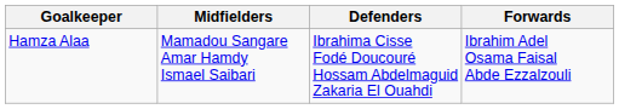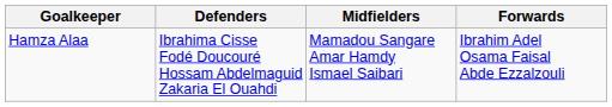 <table class=wikitable>
 <tr>
 <th style="width:25%;">Goalkeeper</th>
+<th style="width:25%;">Defenders</th>
 <th style="width:25%;">Midfielders</th>
-<th style="width:25%;">Defenders</th>
 <th style="width:25%;">Forwards</th>
 </tr>
 <tr style="vertical-align:top;">
 <td> <a href='#'>Hamza Alaa</a></td>
+<td> <a href='#'>Ibrahima Cisse</a><br> <a href='#'>Fodé Doucouré</a><br> <a href='#'>Hossam Abdelmaguid</a><br> <a href='#'>Zakaria El Ouahdi</a></td>
 <td> <a href='#'>Mamadou Sangare</a><br> <a href='#'>Amar Hamdy</a><br> <a href='#'>Ismael Saibari</a></td>
-<td> <a href='#'>Ibrahima Cisse</a><br> <a href='#'>Fodé Doucouré</a><br> <a href='#'>Hossam Abdelmaguid</a><br> <a href='#'>Zakaria El Ouahdi</a></td>
 <td> <a href='#'>Ibrahim Adel</a><br> <a href='#'>Osama Faisal</a><br> <a href='#'>Abde Ezzalzouli</a></td>
 </tr>
 </table>
